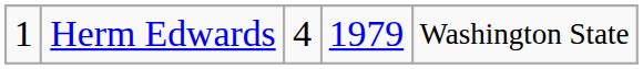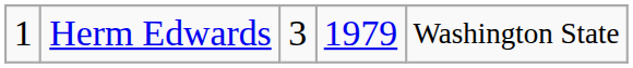 <table class="wikitable">
 <tr>
 </tr>
 <tr>
 <td>1</td>
 <td><a href='#'>Herm Edwards</a></td>
-<td>4</td>
+<td>3</td>
 <td><a href='#'>1979</a></td>
 <td style="font-size:80%;">Washington State</td>
 </tr>
 </table>
